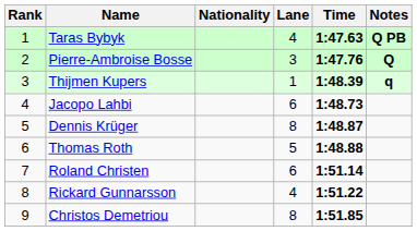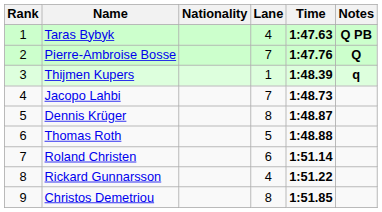 <table class="wikitable sortable" style="text-align:center">
 <tr>
 <th>Rank</th>
 <th>Name</th>
 <th>Nationality</th>
 <th>Lane</th>
 <th>Time</th>
 <th>Notes</th>
 </tr>
 <tr bgcolor=ccffcc>
 <td>1</td>
 <td align=left><a href='#'>Taras Bybyk</a></td>
 <td align=left></td>
 <td>4</td>
 <td><strong>1:47.63</strong></td>
 <td><strong>Q PB</strong></td>
 </tr>
 <tr bgcolor=ccffcc>
 <td>2</td>
 <td align=left><a href='#'>Pierre-Ambroise Bosse</a></td>
 <td align=left></td>
-<td>3</td>
+<td>7</td>
 <td><strong>1:47.76</strong></td>
 <td><strong>Q</strong></td>
 </tr>
 <tr bgcolor=ddffdd>
 <td>3</td>
 <td align=left><a href='#'>Thijmen Kupers</a></td>
 <td align=left></td>
 <td>1</td>
 <td><strong>1:48.39</strong></td>
 <td><strong>q</strong></td>
 </tr>
 <tr>
 <td>4</td>
 <td align=left><a href='#'>Jacopo Lahbi</a></td>
 <td align=left></td>
-<td>6</td>
+<td>7</td>
 <td><strong>1:48.73</strong></td>
 <td></td>
 </tr>
 <tr>
 <td>5</td>
 <td align=left><a href='#'>Dennis Krüger</a></td>
 <td align=left></td>
 <td>8</td>
 <td><strong>1:48.87</strong></td>
 <td></td>
 </tr>
 <tr>
 <td>6</td>
 <td align=left><a href='#'>Thomas Roth</a></td>
 <td align=left></td>
 <td>5</td>
 <td><strong>1:48.88</strong></td>
 <td></td>
 </tr>
 <tr>
 <td>7</td>
 <td align=left><a href='#'>Roland Christen</a></td>
 <td align=left></td>
 <td>6</td>
 <td><strong>1:51.14</strong></td>
 <td></td>
 </tr>
 <tr>
 <td>8</td>
 <td align=left><a href='#'>Rickard Gunnarsson</a></td>
 <td align=left></td>
 <td>4</td>
 <td><strong>1:51.22</strong></td>
 <td></td>
 </tr>
 <tr>
 <td>9</td>
 <td align=left><a href='#'>Christos Demetriou</a></td>
 <td align=left></td>
 <td>8</td>
 <td><strong>1:51.85</strong></td>
 <td></td>
 </tr>
 </table>
